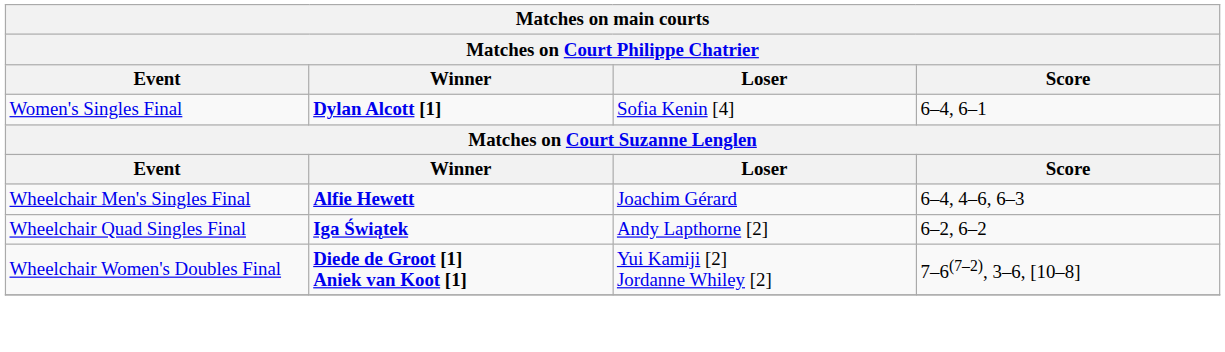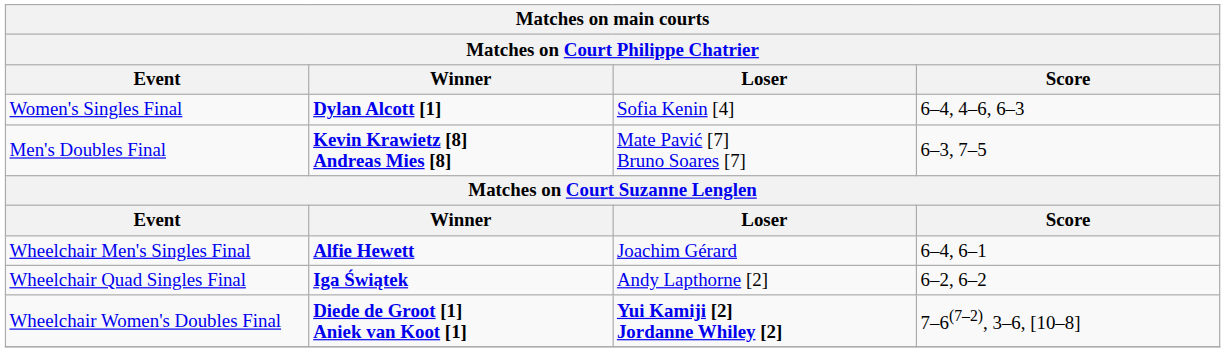 <table class="wikitable" style="margin:auto;">
 <tr>
 <th colspan="4" style="white-space:nowrap;">Matches on main courts</th>
 </tr>
 <tr>
 <th colspan="4"><strong>Matches on <a href='#'>Court Philippe Chatrier</a></strong></th>
 </tr>
 <tr>
 <th width=250>Event</th>
 <th width=250>Winner</th>
 <th width=250>Loser</th>
 <th width=250>Score</th>
 </tr>
 <tr>
 <td><a href='#'>Women's Singles Final</a></td>
 <td> <strong><a href='#'>Dylan Alcott</a> [1]</strong></td>
 <td> <a href='#'>Sofia Kenin</a> [4]</td>
-<td>6–4, 6–1</td>
+<td>6–4, 4–6, 6–3</td>
+</tr>
+<tr>
+<td><a href='#'>Men's Doubles Final</a></td>
+<td> <strong><a href='#'>Kevin Krawietz</a> [8]</strong><br> <strong><a href='#'>Andreas Mies</a> [8]</strong></td>
+<td> <a href='#'>Mate Pavić</a> [7]<br> <a href='#'>Bruno Soares</a> [7]</td>
+<td>6–3, 7–5</td>
 </tr>
 <tr>
 <th colspan="4"><strong>Matches on <a href='#'>Court Suzanne Lenglen</a></strong></th>
 </tr>
 <tr>
 <th width=250>Event</th>
 <th width=250>Winner</th>
 <th width=250>Loser</th>
 <th width=250>Score</th>
 </tr>
 <tr>
 <td><a href='#'>Wheelchair Men's Singles Final</a></td>
 <td> <strong><a href='#'>Alfie Hewett</a></strong></td>
 <td> <a href='#'>Joachim Gérard</a></td>
-<td>6–4, 4–6, 6–3</td>
+<td>6–4, 6–1</td>
 </tr>
 <tr>
 <td><a href='#'>Wheelchair Quad Singles Final</a></td>
 <td><strong> <a href='#'>Iga Świątek</a></strong></td>
 <td> <a href='#'>Andy Lapthorne</a> [2]</td>
 <td>6–2, 6–2</td>
 </tr>
 <tr>
 <td><a href='#'>Wheelchair Women's Doubles Final</a></td>
 <td> <strong><a href='#'>Diede de Groot</a> [1]</strong><br> <strong><a href='#'>Aniek van Koot</a> [1]</strong></td>
-<td> <a href='#'>Yui Kamiji</a> [2]<br> <a href='#'>Jordanne Whiley</a> [2]</td>
+<td><strong> <a href='#'>Yui Kamiji</a> [2]<br> <a href='#'>Jordanne Whiley</a> [2]</strong></td>
 <td>7–6<sup>(7–2)</sup>, 3–6, [10–8]</td>
 </tr>
 <tr>
 </tr>
 </table>
